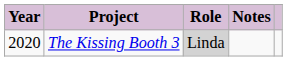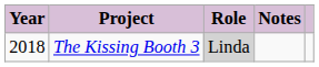 <table class="wikitable">
 <tr>
 <th style="background:#D8BFD8;">Year</th>
 <th style="background:#D8BFD8;">Project</th>
 <th style="background:#D8BFD8;">Role</th>
 <th style="background:#D8BFD8;">Notes</th>
 <th style="background:#D8BFD8;"></th>
 </tr>
 <tr>
-<td>2020</td>
+<td>2018</td>
 <td><em><a href='#'>The Kissing Booth 3</a></em></td>
 <td style="background: lightgrey;">Linda</td>
 <td></td>
 <td></td>
 </tr>
 </table>
